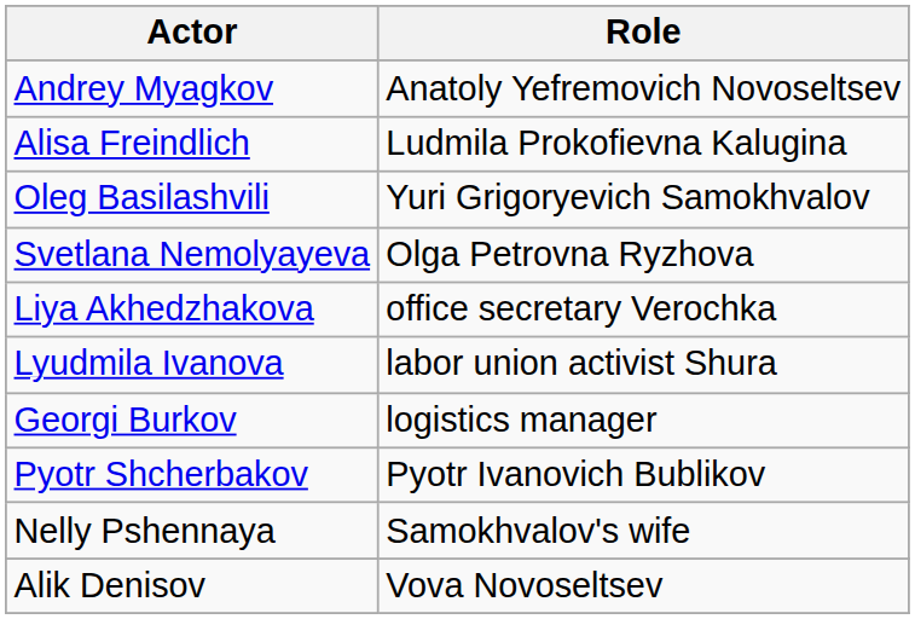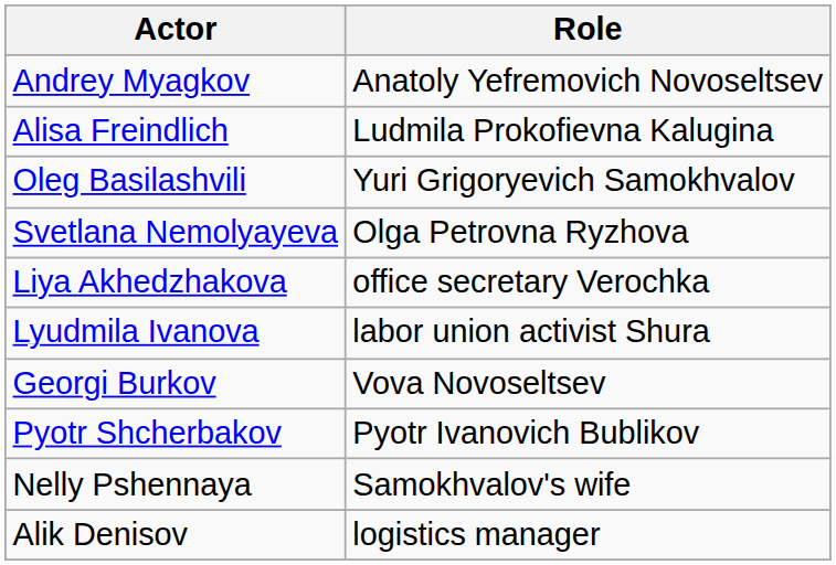 <table class="wikitable">
 <tr>
 <th>Actor</th>
 <th>Role</th>
 </tr>
 <tr>
 <td><a href='#'>Andrey Myagkov</a></td>
 <td>Anatoly Yefremovich Novoseltsev</td>
 </tr>
 <tr>
 <td><a href='#'>Alisa Freindlich</a></td>
 <td>Ludmila Prokofievna Kalugina</td>
 </tr>
 <tr>
 <td><a href='#'>Oleg Basilashvili</a></td>
 <td>Yuri Grigoryevich Samokhvalov</td>
 </tr>
 <tr>
 <td><a href='#'>Svetlana Nemolyayeva</a></td>
 <td>Olga Petrovna Ryzhova</td>
 </tr>
 <tr>
 <td><a href='#'>Liya Akhedzhakova</a></td>
 <td>office secretary Verochka</td>
 </tr>
 <tr>
 <td><a href='#'>Lyudmila Ivanova</a></td>
 <td>labor union activist Shura</td>
 </tr>
 <tr>
 <td><a href='#'>Georgi Burkov</a></td>
-<td>logistics manager</td>
+<td>Vova Novoseltsev</td>
 </tr>
 <tr>
 <td><a href='#'>Pyotr Shcherbakov</a></td>
 <td>Pyotr Ivanovich Bublikov</td>
 </tr>
 <tr>
 <td>Nelly Pshennaya</td>
 <td>Samokhvalov's wife</td>
 </tr>
 <tr>
 <td>Alik Denisov</td>
-<td>Vova Novoseltsev</td>
+<td>logistics manager</td>
 </tr>
 </table>
